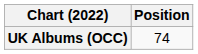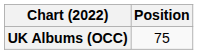 <table class="wikitable plainrowheaders" style="text-align:center">
 <tr>
 <th scope="col">Chart (2022)</th>
 <th scope="col">Position</th>
 </tr>
 <tr>
 <th scope="row">UK Albums (OCC)</th>
-<td>74</td>
+<td>75</td>
 </tr>
 </table>
